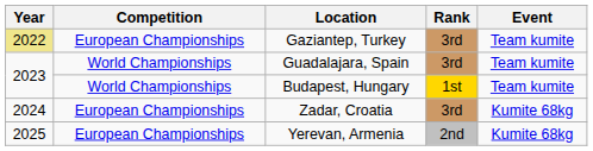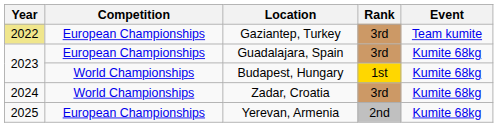 <table class="wikitable sortable" width=45% style="font-size:90%; text-align:center;">
 <tr>
 <th>Year</th>
 <th>Competition</th>
 <th>Location</th>
 <th>Rank</th>
 <th>Event</th>
 </tr>
 <tr>
 <td style="background: khaki;">2022</td>
 <td><a href='#'>European Championships</a></td>
 <td>Gaziantep, Turkey</td>
 <td bgcolor="cc9966">3rd</td>
 <td><a href='#'>Team kumite</a></td>
 </tr>
 <tr>
 <td rowspan=2>2023</td>
-<td><a href='#'>World Championships</a></td>
+<td><a href='#'>European Championships</a></td>
 <td>Guadalajara, Spain</td>
 <td bgcolor="cc9966">3rd</td>
-<td><a href='#'>Team kumite</a></td>
+<td><a href='#'>Kumite 68kg</a></td>
 </tr>
 <tr>
 <td><a href='#'>World Championships</a></td>
 <td>Budapest, Hungary</td>
 <td bgcolor="gold">1st</td>
-<td><a href='#'>Team kumite</a></td>
+<td><a href='#'>Kumite 68kg</a></td>
 </tr>
 <tr>
 <td>2024</td>
-<td><a href='#'>European Championships</a></td>
+<td><a href='#'>World Championships</a></td>
 <td>Zadar, Croatia</td>
 <td bgcolor="cc9966">3rd</td>
 <td><a href='#'>Kumite 68kg</a></td>
 </tr>
 <tr>
 <td>2025</td>
 <td><a href='#'>European Championships</a></td>
 <td>Yerevan, Armenia</td>
 <td bgcolor="silver">2nd</td>
 <td><a href='#'>Kumite 68kg</a></td>
 </tr>
 </table>
